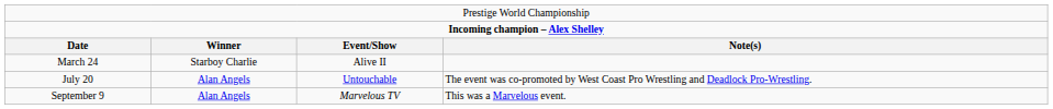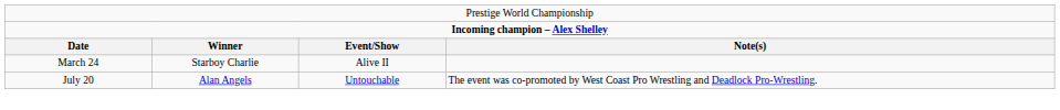 <table class="wikitable" style="text-align:center; width:100%;">
 <tr>
 <td colspan="4" style="text-align: center;">Prestige World Championship</td>
 </tr>
 <tr>
 <td colspan="4" style="text-align: center;"><strong>Incoming champion – <a href='#'>Alex Shelley</a></strong></td>
 </tr>
 <tr>
 <th width=14%>Date</th>
 <th width=14%>Winner</th>
 <th width=14%>Event/Show</th>
 <th width=58%>Note(s)</th>
 </tr>
 <tr>
 <td>March 24</td>
 <td>Starboy Charlie</td>
 <td>Alive II</td>
 <td></td>
 </tr>
 <tr>
 <td>July 20</td>
 <td><a href='#'>Alan Angels</a></td>
 <td><a href='#'>Untouchable</a></td>
 <td align=left>The event was co-promoted by West Coast Pro Wrestling and <a href='#'>Deadlock Pro-Wrestling</a>.</td>
 </tr>
-<tr>
-<td>September 9</td>
-<td><a href='#'>Alan Angels</a></td>
-<td><em>Marvelous TV</em></td>
-<td align=left>This was a <a href='#'>Marvelous</a> event.</td>
-</tr>
 </table>
